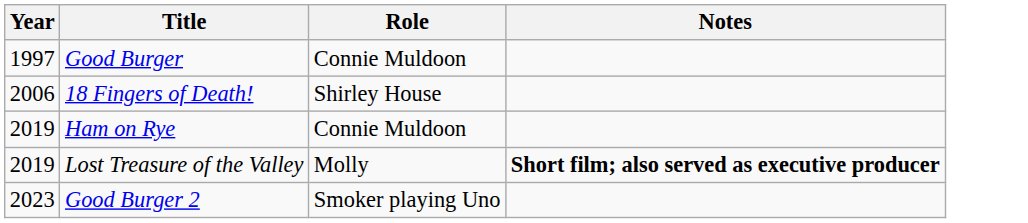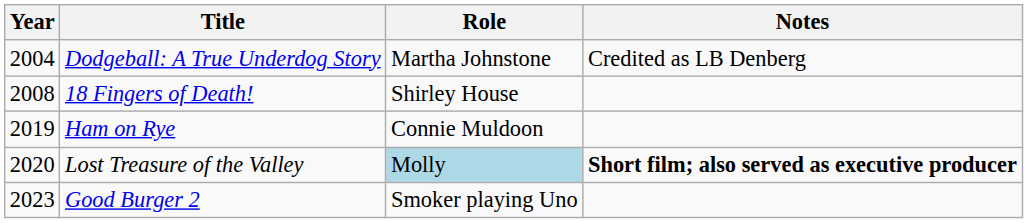 <table class="wikitable sortable">
 <tr>
 <th>Year</th>
 <th>Title</th>
 <th>Role</th>
 <th>Notes</th>
 </tr>
 <tr>
-<td>1997</td>
-<td><em><a href='#'>Good Burger</a></em></td>
-<td>Connie Muldoon</td>
-<td></td>
+<td>2004</td>
+<td><em><a href='#'>Dodgeball: A True Underdog Story</a></em></td>
+<td>Martha Johnstone</td>
+<td>Credited as LB Denberg</td>
 </tr>
 <tr>
-<td>2006</td>
+<td>2008</td>
 <td><em><a href='#'>18 Fingers of Death!</a></em></td>
 <td>Shirley House</td>
 <td></td>
 </tr>
 <tr>
 <td>2019</td>
 <td><em><a href='#'>Ham on Rye</a></em></td>
 <td>Connie Muldoon</td>
 <td></td>
 </tr>
 <tr>
-<td>2019</td>
+<td>2020</td>
 <td><em>Lost Treasure of the Valley</em></td>
-<td>Molly</td>
+<td style="background: lightblue;">Molly</td>
 <td><strong>Short film; also served as executive producer</strong></td>
 </tr>
 <tr>
 <td>2023</td>
 <td><em><a href='#'>Good Burger 2</a></em></td>
 <td>Smoker playing Uno</td>
 <td></td>
 </tr>
 </table>
